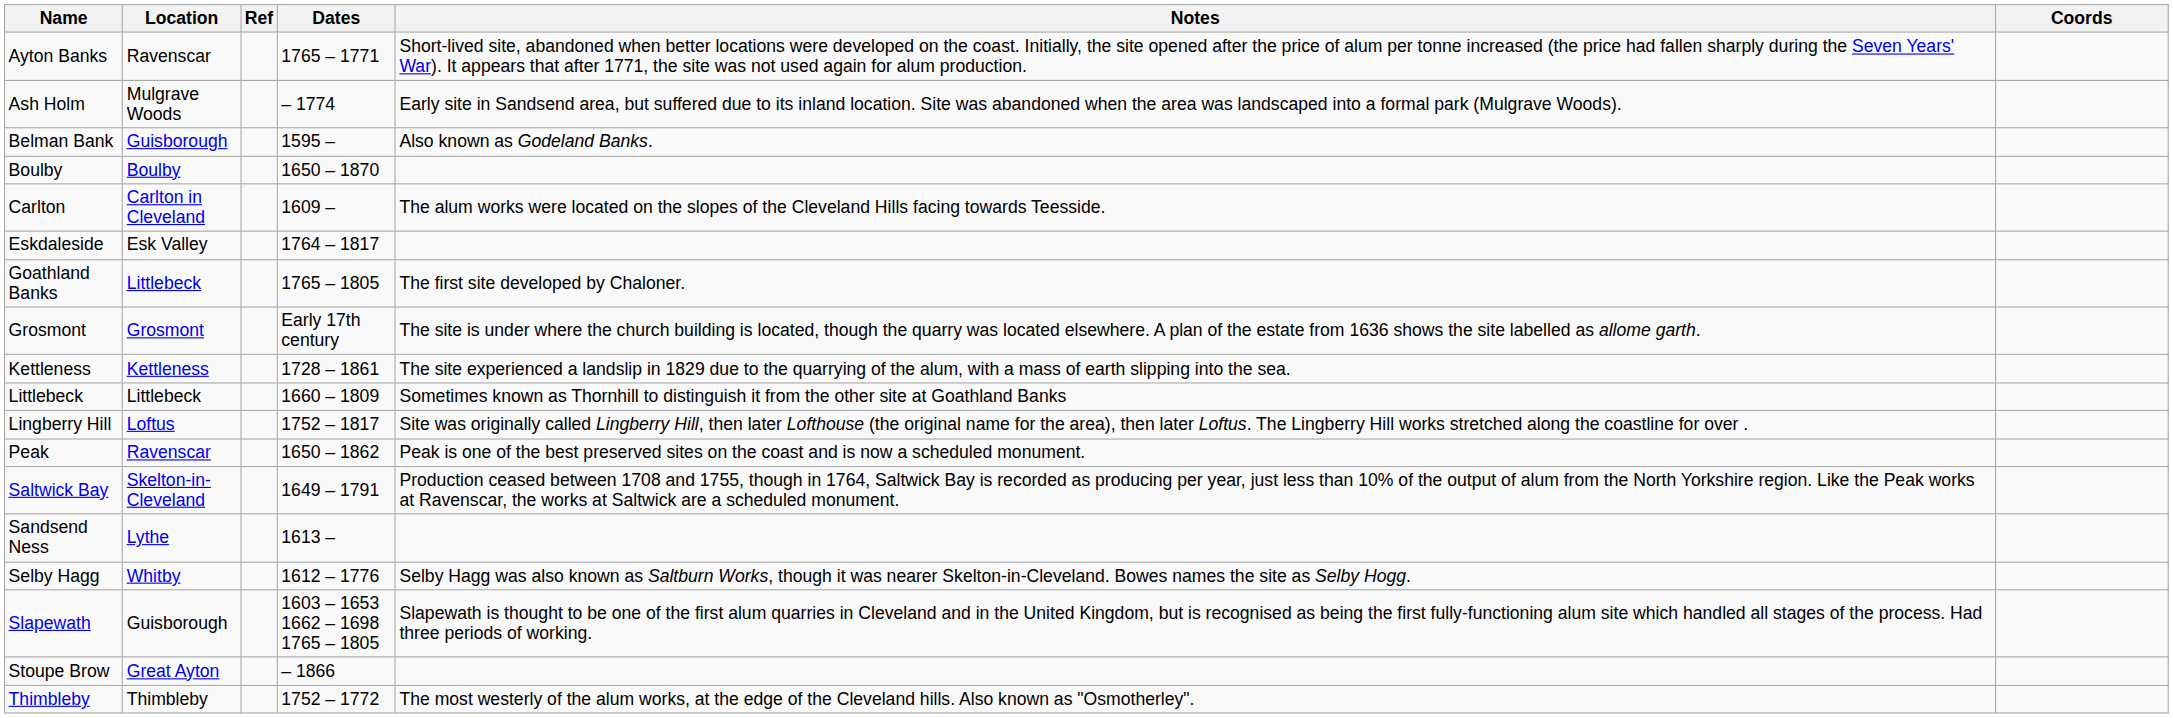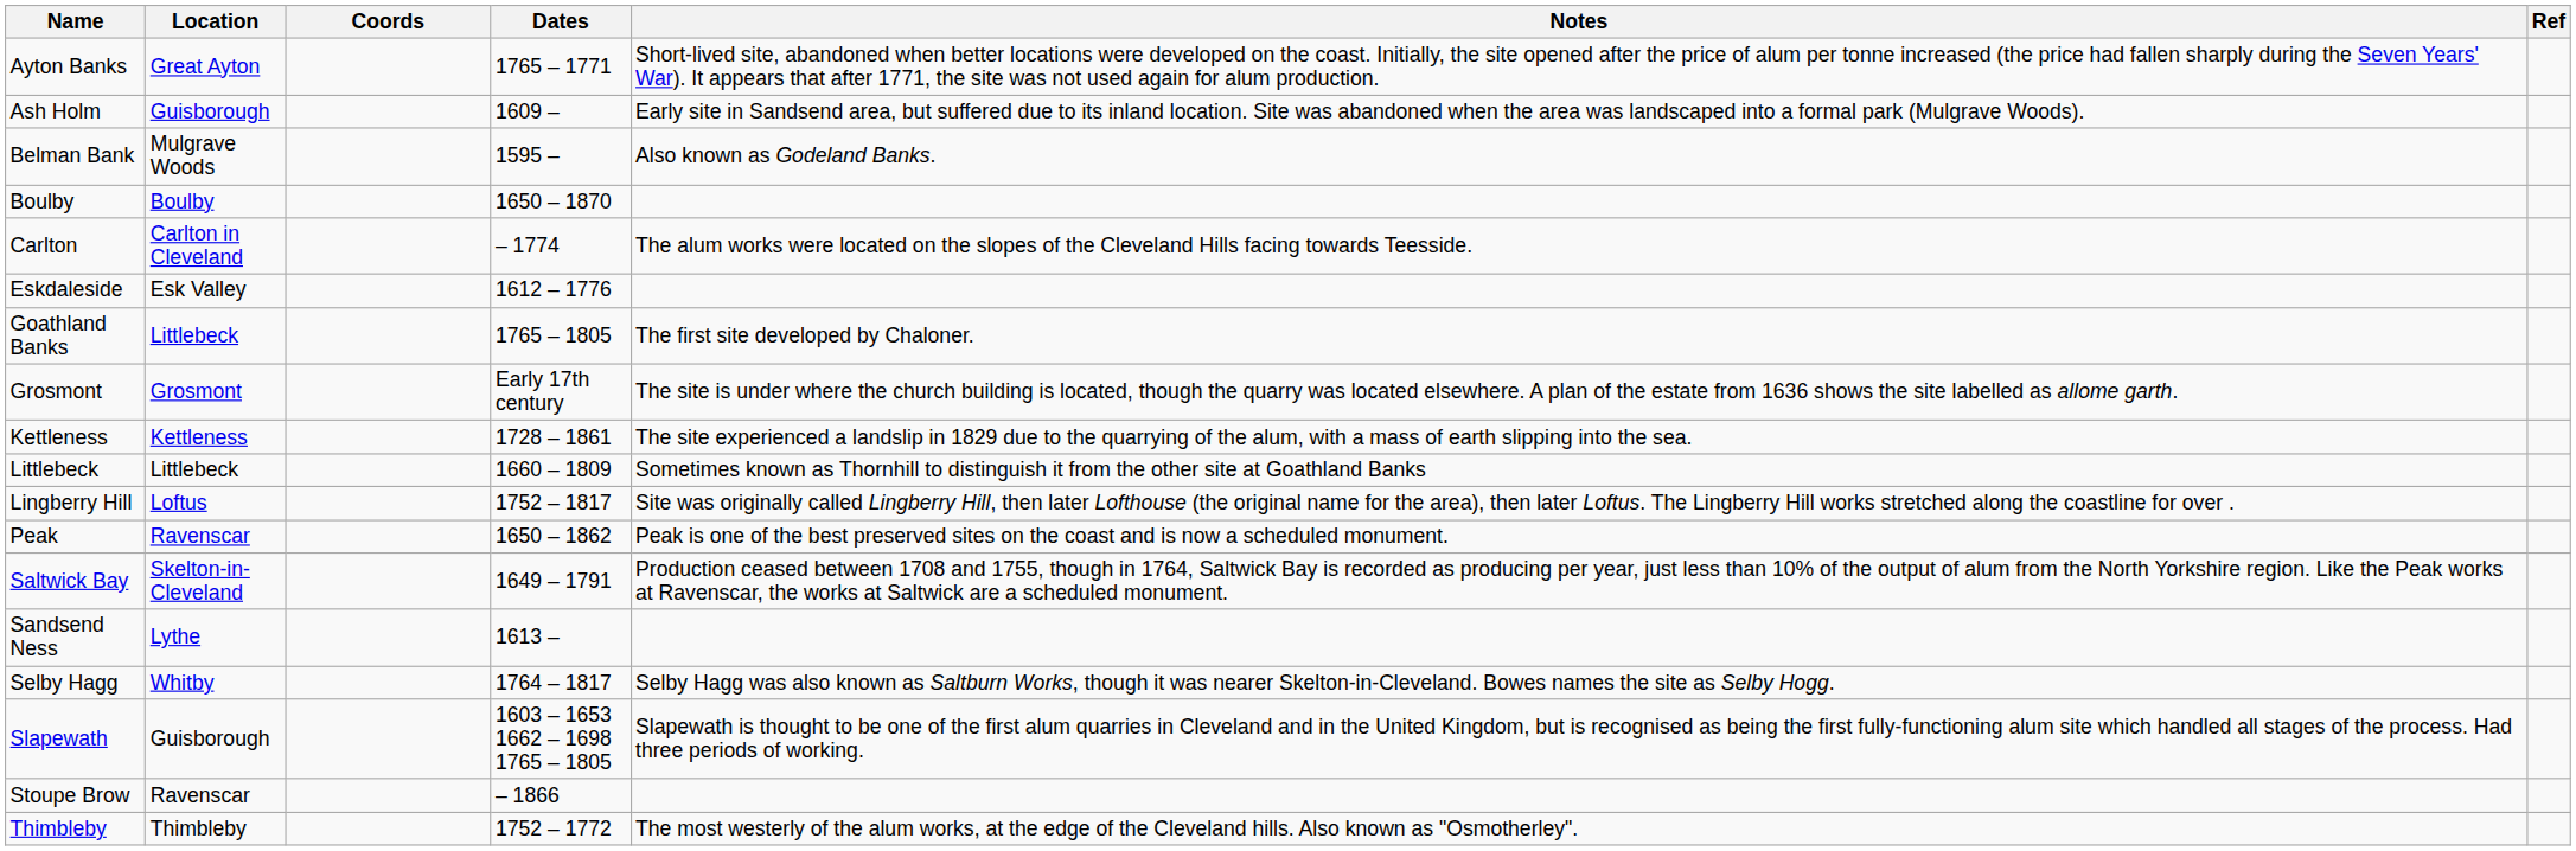 <table class="wikitable">
 <tr>
 <th scope="col" width="100">Name</th>
 <th scope="col" width="100">Location</th>
-<th>Ref</th>
+<th scope="col" width="150">Coords</th>
 <th scope="col" width="100">Dates</th>
 <th>Notes</th>
-<th scope="col" width="150">Coords</th>
+<th>Ref</th>
 </tr>
 <tr>
 <td>Ayton Banks</td>
-<td>Ravenscar</td>
+<td><a href='#'>Great Ayton</a></td>
 <td></td>
 <td>1765 – 1771</td>
 <td>Short-lived site, abandoned when better locations were developed on the coast. Initially, the site opened after the price of alum per tonne increased (the price had fallen sharply during the <a href='#'>Seven Years' War</a>). It appears that after 1771, the site was not used again for alum production.</td>
 <td></td>
 </tr>
 <tr>
 <td>Ash Holm</td>
-<td>Mulgrave Woods</td>
+<td><a href='#'>Guisborough</a></td>
 <td></td>
-<td> – 1774</td>
+<td>1609 – </td>
 <td>Early site in Sandsend area, but suffered due to its inland location. Site was abandoned when the area was landscaped into a formal park (Mulgrave Woods).</td>
 <td></td>
 </tr>
 <tr>
 <td>Belman Bank</td>
-<td><a href='#'>Guisborough</a></td>
+<td>Mulgrave Woods</td>
 <td></td>
 <td>1595 – </td>
 <td>Also known as <em>Godeland Banks</em>.</td>
 <td></td>
 </tr>
 <tr>
 <td>Boulby</td>
 <td><a href='#'>Boulby</a></td>
 <td></td>
 <td>1650 – 1870</td>
 <td></td>
 <td></td>
 </tr>
 <tr>
 <td>Carlton</td>
 <td><a href='#'>Carlton in Cleveland</a></td>
 <td></td>
-<td>1609 – </td>
+<td> – 1774</td>
 <td>The alum works were located on the slopes of the Cleveland Hills facing towards Teesside.</td>
 <td></td>
 </tr>
 <tr>
 <td>Eskdaleside</td>
 <td>Esk Valley</td>
 <td></td>
-<td>1764 – 1817</td>
+<td>1612 – 1776</td>
 <td></td>
 <td></td>
 </tr>
 <tr>
 <td>Goathland Banks</td>
 <td><a href='#'>Littlebeck</a></td>
 <td></td>
 <td>1765 – 1805</td>
 <td>The first site developed by Chaloner.</td>
 <td></td>
 </tr>
 <tr>
 <td>Grosmont</td>
 <td><a href='#'>Grosmont</a></td>
 <td></td>
 <td>Early 17th century</td>
 <td>The site is under where the church building is located, though the quarry was located elsewhere. A plan of the estate from 1636 shows the site labelled as <em>allome garth</em>.</td>
 <td></td>
 </tr>
 <tr>
 <td>Kettleness</td>
 <td><a href='#'>Kettleness</a></td>
 <td></td>
 <td>1728 – 1861</td>
 <td>The site experienced a landslip in 1829 due to the quarrying of the alum, with a mass of earth slipping into the sea.</td>
 <td></td>
 </tr>
 <tr>
 <td>Littlebeck</td>
 <td>Littlebeck</td>
 <td></td>
 <td>1660 – 1809</td>
 <td>Sometimes known as Thornhill to distinguish it from the other site at Goathland Banks</td>
 <td></td>
 </tr>
 <tr>
 <td>Lingberry Hill</td>
 <td><a href='#'>Loftus</a></td>
 <td></td>
 <td>1752 – 1817</td>
 <td>Site was originally called <em>Lingberry Hill</em>, then later <em>Lofthouse</em> (the original name for the area), then later <em>Loftus</em>. The Lingberry Hill works stretched along the coastline for over .</td>
 <td></td>
 </tr>
 <tr>
 <td>Peak</td>
 <td><a href='#'>Ravenscar</a></td>
 <td></td>
 <td>1650 – 1862</td>
 <td>Peak is one of the best preserved sites on the coast and is now a scheduled monument.</td>
 <td></td>
 </tr>
 <tr>
 <td><a href='#'>Saltwick Bay</a></td>
 <td><a href='#'>Skelton-in-Cleveland</a></td>
 <td></td>
 <td>1649 – 1791</td>
 <td>Production ceased between 1708 and 1755, though in 1764, Saltwick Bay is recorded as producing  per year, just less than 10% of the output of alum from the North Yorkshire region. Like the Peak works at Ravenscar, the works at Saltwick are a scheduled monument.</td>
 <td></td>
 </tr>
 <tr>
 <td>Sandsend Ness</td>
 <td><a href='#'>Lythe</a></td>
 <td></td>
 <td>1613 – </td>
 <td></td>
 <td></td>
 </tr>
 <tr>
 <td>Selby Hagg</td>
 <td><a href='#'>Whitby</a></td>
 <td></td>
-<td>1612 – 1776</td>
+<td>1764 – 1817</td>
 <td>Selby Hagg was also known as <em>Saltburn Works</em>, though it was nearer Skelton-in-Cleveland. Bowes names the site as <em>Selby Hogg</em>.</td>
 <td></td>
 </tr>
 <tr>
 <td><a href='#'>Slapewath</a></td>
 <td>Guisborough</td>
 <td></td>
 <td>1603 – 1653<br>1662 – 1698<br>1765 – 1805</td>
 <td>Slapewath is thought to be one of the first alum quarries in Cleveland and in the United Kingdom, but is recognised as being the first fully-functioning alum site which handled all stages of the process. Had three periods of working.</td>
 <td></td>
 </tr>
 <tr>
 <td>Stoupe Brow</td>
-<td><a href='#'>Great Ayton</a></td>
+<td>Ravenscar</td>
 <td></td>
 <td> – 1866</td>
 <td></td>
 <td></td>
 </tr>
 <tr>
 <td><a href='#'>Thimbleby</a></td>
 <td>Thimbleby</td>
 <td></td>
 <td>1752 – 1772</td>
 <td>The most westerly of the alum works, at the edge of the Cleveland hills. Also known as "Osmotherley".</td>
 <td></td>
 </tr>
 </table>
